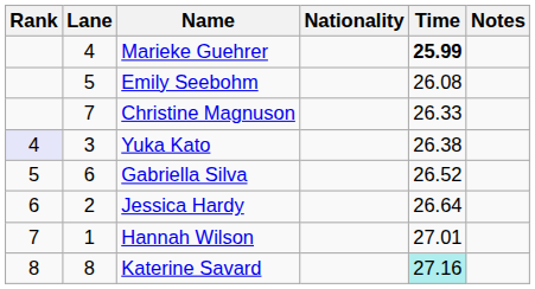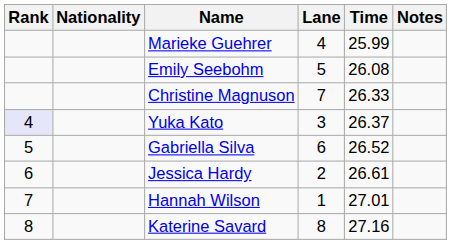 <table class="wikitable sortable" style="text-align:center">
 <tr>
 <th>Rank</th>
+<th>Nationality</th>
+<th>Name</th>
 <th>Lane</th>
-<th>Name</th>
-<th>Nationality</th>
 <th>Time</th>
 <th>Notes</th>
 </tr>
 <tr>
 <td></td>
+<td align=left></td>
+<td align=left><a href='#'>Marieke Guehrer</a></td>
 <td>4</td>
-<td align=left><a href='#'>Marieke Guehrer</a></td>
-<td align=left></td>
-<td><strong>25.99</strong></td>
+<td>25.99</td>
 <td></td>
 </tr>
 <tr>
 <td></td>
+<td align=left></td>
+<td align=left><a href='#'>Emily Seebohm</a></td>
 <td>5</td>
-<td align=left><a href='#'>Emily Seebohm</a></td>
-<td align=left></td>
 <td>26.08</td>
 <td></td>
 </tr>
 <tr>
 <td></td>
+<td align=left></td>
+<td align=left><a href='#'>Christine Magnuson</a></td>
 <td>7</td>
-<td align=left><a href='#'>Christine Magnuson</a></td>
-<td align=left></td>
 <td>26.33</td>
 <td></td>
 </tr>
 <tr>
 <td style="background: lavender;">4</td>
+<td align=left></td>
+<td align=left><a href='#'>Yuka Kato</a></td>
 <td>3</td>
-<td align=left><a href='#'>Yuka Kato</a></td>
-<td align=left></td>
-<td>26.38</td>
+<td>26.37</td>
 <td></td>
 </tr>
 <tr>
 <td>5</td>
+<td align=left></td>
+<td align=left><a href='#'>Gabriella Silva</a></td>
 <td>6</td>
-<td align=left><a href='#'>Gabriella Silva</a></td>
-<td align=left></td>
 <td>26.52</td>
 <td></td>
 </tr>
 <tr>
 <td>6</td>
+<td align=left></td>
+<td align=left><a href='#'>Jessica Hardy</a></td>
 <td>2</td>
-<td align=left><a href='#'>Jessica Hardy</a></td>
-<td align=left></td>
-<td>26.64</td>
+<td>26.61</td>
 <td></td>
 </tr>
 <tr>
 <td>7</td>
+<td align=left></td>
+<td align=left><a href='#'>Hannah Wilson</a></td>
 <td>1</td>
-<td align=left><a href='#'>Hannah Wilson</a></td>
-<td align=left></td>
 <td>27.01</td>
 <td></td>
 </tr>
 <tr>
 <td>8</td>
+<td align=left></td>
+<td align=left><a href='#'>Katerine Savard</a></td>
 <td>8</td>
-<td align=left><a href='#'>Katerine Savard</a></td>
-<td align=left></td>
-<td style="background: paleturquoise;">27.16</td>
+<td>27.16</td>
 <td></td>
 </tr>
 </table>
